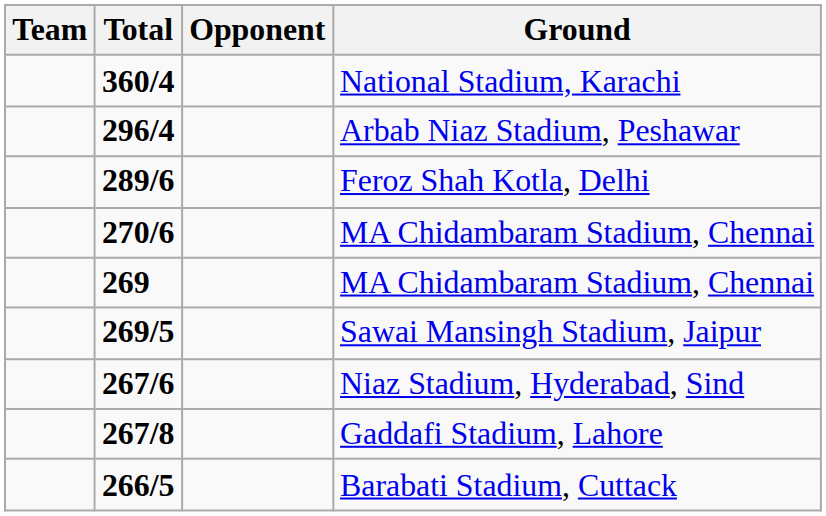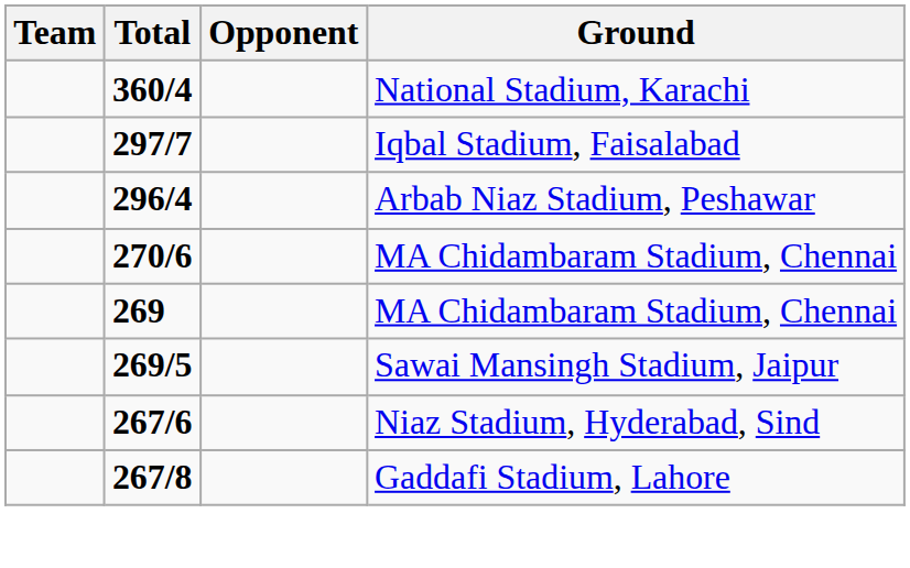 <table class="wikitable sortable">
 <tr>
 <th>Team</th>
 <th>Total</th>
 <th>Opponent</th>
 <th>Ground</th>
 </tr>
 <tr>
 <td></td>
 <td><strong>360/4</strong></td>
 <td></td>
 <td><a href='#'>National Stadium, Karachi</a></td>
 </tr>
 <tr>
 <td></td>
+<td><strong>297/7</strong></td>
+<td></td>
+<td><a href='#'>Iqbal Stadium</a>, <a href='#'>Faisalabad</a></td>
+</tr>
+<tr>
+<td></td>
 <td><strong>296/4</strong></td>
 <td></td>
 <td><a href='#'>Arbab Niaz Stadium</a>, <a href='#'>Peshawar</a></td>
-</tr>
-<tr>
-<td></td>
-<td><strong>289/6</strong></td>
-<td></td>
-<td><a href='#'>Feroz Shah Kotla</a>, <a href='#'>Delhi</a></td>
 </tr>
 <tr>
 <td></td>
 <td><strong>270/6</strong></td>
 <td></td>
 <td><a href='#'>MA Chidambaram Stadium</a>, <a href='#'>Chennai</a></td>
 </tr>
 <tr>
 <td></td>
 <td><strong>269</strong></td>
 <td></td>
 <td><a href='#'>MA Chidambaram Stadium</a>, <a href='#'>Chennai</a></td>
 </tr>
 <tr>
 <td></td>
 <td><strong>269/5</strong></td>
 <td></td>
 <td><a href='#'>Sawai Mansingh Stadium</a>, <a href='#'>Jaipur</a></td>
 </tr>
 <tr>
 <td></td>
 <td><strong>267/6</strong></td>
 <td></td>
 <td><a href='#'>Niaz Stadium</a>, <a href='#'>Hyderabad</a>, <a href='#'>Sind</a></td>
 </tr>
 <tr>
 <td></td>
 <td><strong>267/8</strong></td>
 <td></td>
 <td><a href='#'>Gaddafi Stadium</a>, <a href='#'>Lahore</a></td>
 </tr>
-<tr>
-<td></td>
-<td><strong>266/5</strong></td>
-<td></td>
-<td><a href='#'>Barabati Stadium</a>, <a href='#'>Cuttack</a></td>
-</tr>
 </table>
